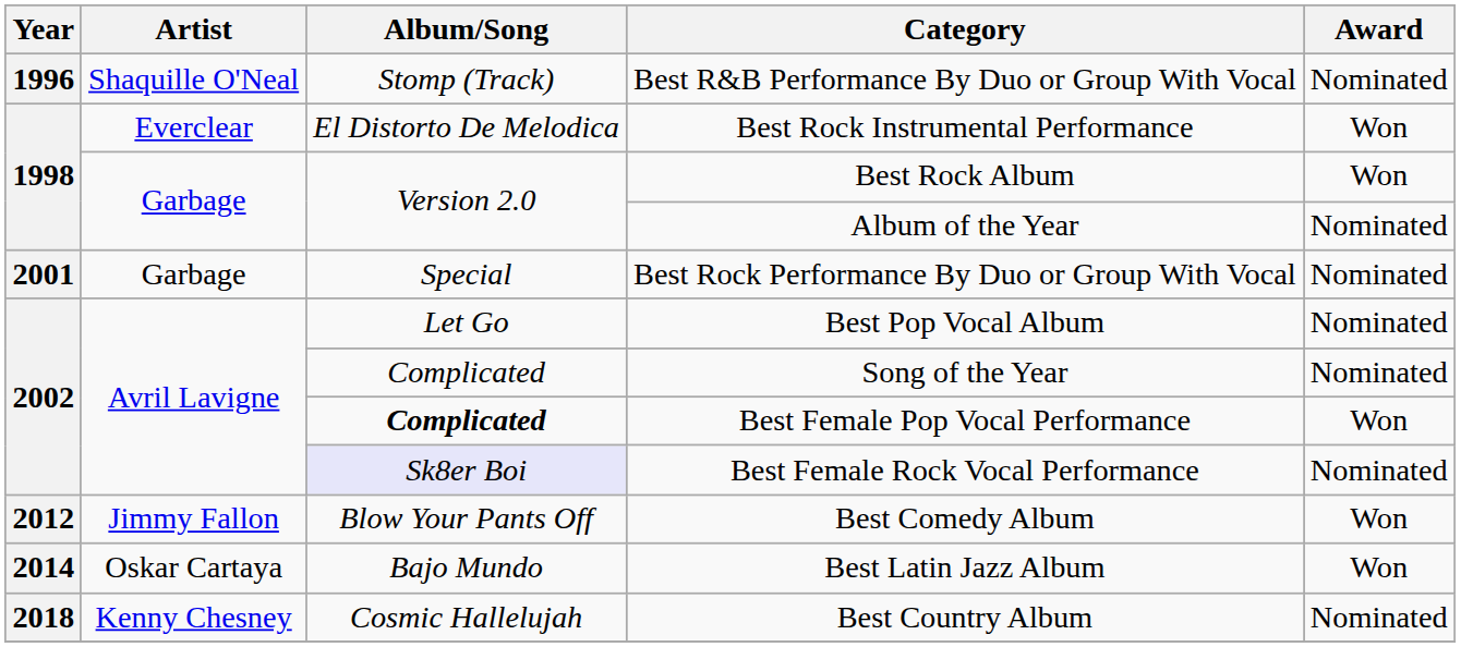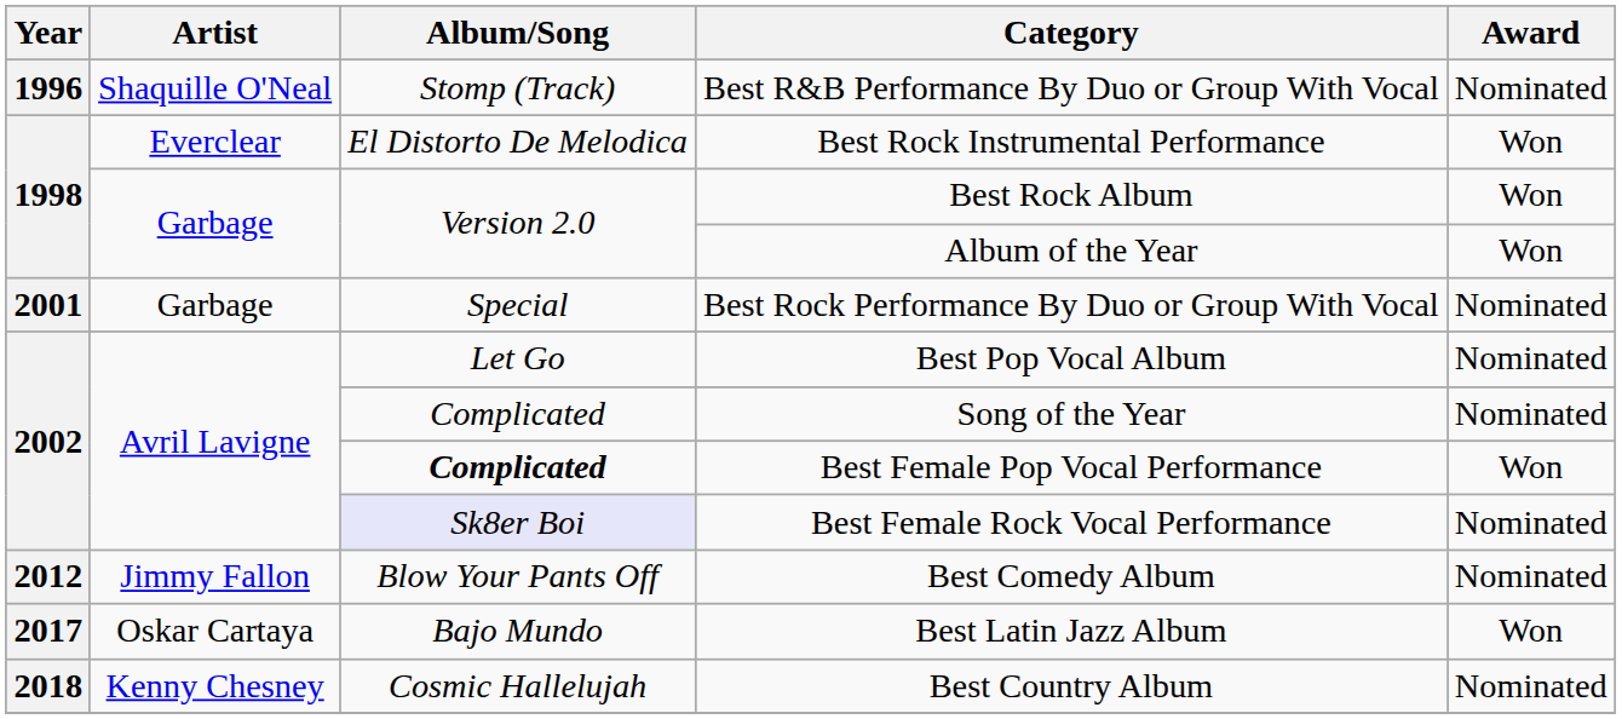 <table class="wikitable" style="text-align:center;">
 <tr>
 <th>Year</th>
 <th>Artist</th>
 <th>Album/Song</th>
 <th>Category</th>
 <th>Award</th>
 </tr>
 <tr>
 <th rowspan="1">1996</th>
 <td><a href='#'>Shaquille O'Neal</a></td>
 <td><em>Stomp (Track)</em></td>
 <td>Best R&B Performance By Duo or Group With Vocal</td>
 <td>Nominated</td>
 </tr>
 <tr>
 <th rowspan="3">1998</th>
 <td><a href='#'>Everclear</a></td>
 <td><em>El Distorto De Melodica</em></td>
 <td>Best Rock Instrumental Performance</td>
 <td>Won</td>
 </tr>
 <tr>
 <td rowspan="2"><a href='#'>Garbage</a></td>
 <td rowspan="2"><em>Version 2.0</em></td>
 <td>Best Rock Album</td>
 <td>Won</td>
 </tr>
 <tr>
 <td>Album of the Year</td>
-<td>Nominated</td>
+<td>Won</td>
 </tr>
 <tr>
 <th rowspan="1">2001</th>
 <td>Garbage</td>
 <td><em>Special</em></td>
 <td>Best Rock Performance By Duo or Group With Vocal</td>
 <td>Nominated</td>
 </tr>
 <tr>
 <th rowspan="4">2002</th>
 <td rowspan="4"><a href='#'>Avril Lavigne</a></td>
 <td><em>Let Go</em></td>
 <td>Best Pop Vocal Album</td>
 <td>Nominated</td>
 </tr>
 <tr>
 <td><em>Complicated</em></td>
 <td>Song of the Year</td>
 <td>Nominated</td>
 </tr>
 <tr>
 <td><strong><em>Complicated</em></strong></td>
 <td>Best Female Pop Vocal Performance</td>
 <td>Won</td>
 </tr>
 <tr>
 <td style="background: lavender;"><em>Sk8er Boi</em></td>
 <td>Best Female Rock Vocal Performance</td>
 <td>Nominated</td>
 </tr>
 <tr>
 <th rowspan="1">2012</th>
 <td><a href='#'>Jimmy Fallon</a></td>
 <td><em>Blow Your Pants Off</em></td>
 <td>Best Comedy Album</td>
-<td>Won</td>
+<td>Nominated</td>
 </tr>
 <tr>
-<th rowspan="1">2014</th>
+<th rowspan="1">2017</th>
 <td>Oskar Cartaya</td>
 <td><em>Bajo Mundo</em></td>
 <td>Best Latin Jazz Album</td>
 <td>Won</td>
 </tr>
 <tr>
 <th rowspan="1">2018</th>
 <td><a href='#'>Kenny Chesney</a></td>
 <td><em>Cosmic Hallelujah</em></td>
 <td>Best Country Album</td>
 <td>Nominated</td>
 </tr>
 <tr>
 </tr>
 </table>
